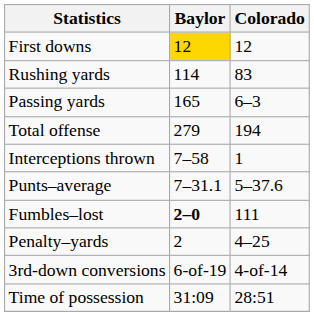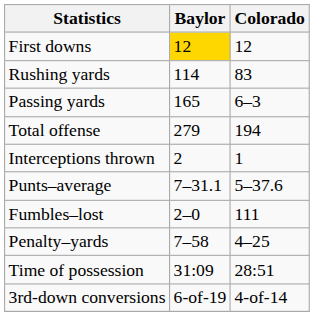 <table class="wikitable">
 <tr>
 <th>Statistics</th>
 <th>Baylor</th>
 <th>Colorado</th>
 </tr>
 <tr>
 <td>First downs</td>
 <td style="background: gold;">12</td>
 <td>12</td>
 </tr>
 <tr>
 <td>Rushing yards</td>
 <td>114</td>
 <td>83</td>
 </tr>
 <tr>
 <td>Passing yards</td>
 <td>165</td>
 <td>6–3</td>
 </tr>
 <tr>
 <td>Total offense</td>
 <td>279</td>
 <td>194</td>
 </tr>
 <tr>
 <td>Interceptions thrown</td>
-<td>7–58</td>
+<td>2</td>
 <td>1</td>
 </tr>
 <tr>
 <td>Punts–average</td>
 <td>7–31.1</td>
 <td>5–37.6</td>
 </tr>
 <tr>
 <td>Fumbles–lost</td>
-<td><strong>2–0</strong></td>
+<td>2–0</td>
 <td>111</td>
 </tr>
 <tr>
 <td>Penalty–yards</td>
-<td>2</td>
+<td>7–58</td>
 <td>4–25</td>
+</tr>
+<tr>
+<td>Time of possession</td>
+<td>31:09</td>
+<td>28:51</td>
 </tr>
 <tr>
 <td>3rd-down conversions</td>
 <td>6-of-19</td>
 <td>4-of-14</td>
 </tr>
 <tr>
-<td>Time of possession</td>
-<td>31:09</td>
-<td>28:51</td>
-</tr>
-<tr>
 </tr>
 </table>
